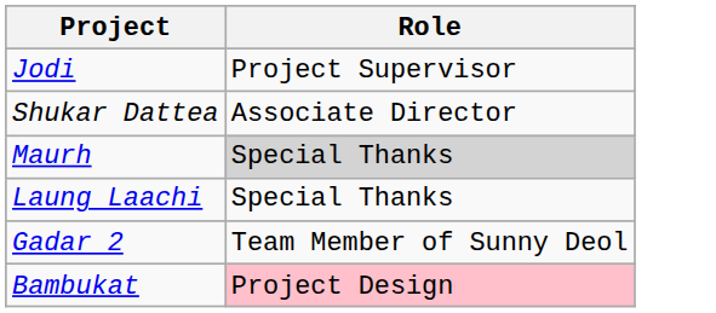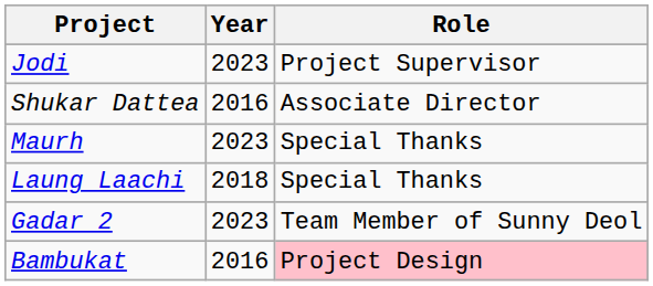 <table class="wikitable">
 <tr>
 <th>Project</th>
+<th>Year</th>
 <th>Role</th>
 </tr>
 <tr>
 <td><em><a href='#'>Jodi</a></em></td>
+<td>2023</td>
 <td>Project Supervisor</td>
 </tr>
 <tr>
 <td><em>Shukar Dattea</em></td>
+<td>2016</td>
 <td>Associate Director</td>
 </tr>
 <tr>
 <td><em><a href='#'>Maurh</a></em></td>
-<td style="background: lightgrey;">Special Thanks</td>
+<td>2023</td>
+<td>Special Thanks</td>
 </tr>
 <tr>
 <td><em><a href='#'>Laung Laachi</a></em></td>
+<td>2018</td>
 <td>Special Thanks</td>
 </tr>
 <tr>
 <td><em><a href='#'>Gadar 2</a></em></td>
+<td>2023</td>
 <td>Team Member of Sunny Deol</td>
 </tr>
 <tr>
 <td><em><a href='#'>Bambukat</a></em></td>
+<td>2016</td>
 <td style="background: pink;">Project Design</td>
 </tr>
 </table>
